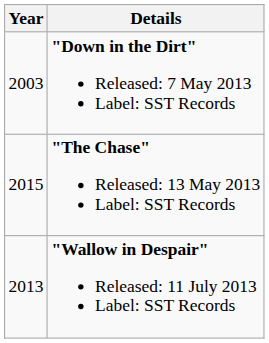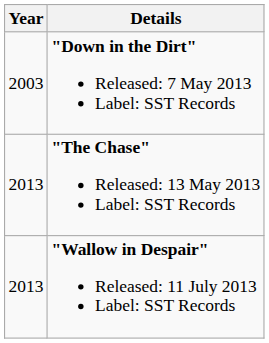 <table class="wikitable">
 <tr>
 <th>Year</th>
 <th>Details</th>
 </tr>
 <tr>
 <td>2003</td>
 <td><strong>"Down in the Dirt"</strong><br><ul><li>Released: 7 May 2013</li><li>Label: SST Records</li></ul></td>
 </tr>
 <tr>
-<td>2015</td>
+<td>2013</td>
 <td><strong>"The Chase"</strong><br><ul><li>Released: 13 May 2013</li><li>Label: SST Records</li></ul></td>
 </tr>
 <tr>
 <td>2013</td>
 <td><strong>"Wallow in Despair"</strong><br><ul><li>Released: 11 July 2013</li><li>Label: SST Records</li></ul></td>
 </tr>
 </table>
